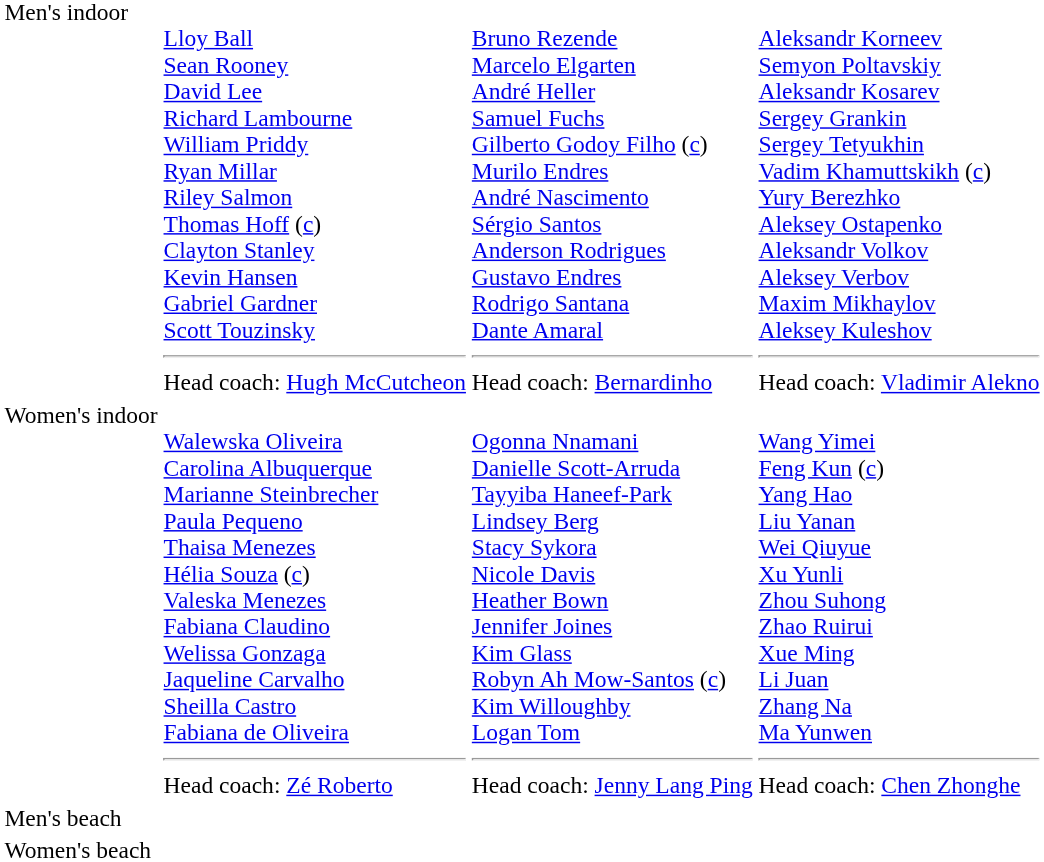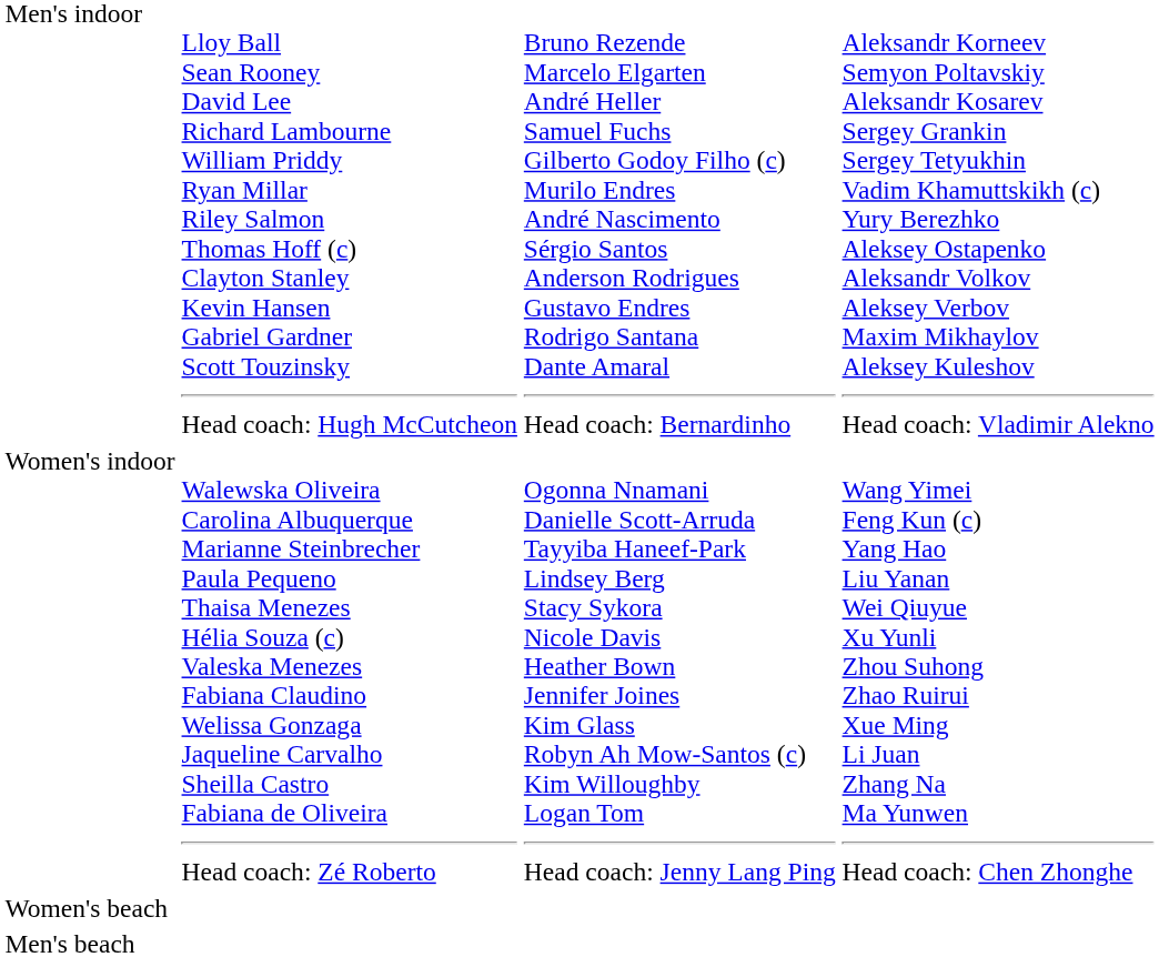 <table>
 <tr valign="top">
 <td>Men's indoor<br></td>
 <td valign=top><br><a href='#'>Lloy Ball</a><br><a href='#'>Sean Rooney</a><br><a href='#'>David Lee</a><br><a href='#'>Richard Lambourne</a><br><a href='#'>William Priddy</a><br><a href='#'>Ryan Millar</a><br><a href='#'>Riley Salmon</a><br><a href='#'>Thomas Hoff</a> (<a href='#'>c</a>)<br><a href='#'>Clayton Stanley</a><br><a href='#'>Kevin Hansen</a><br><a href='#'>Gabriel Gardner</a><br><a href='#'>Scott Touzinsky</a><br><hr>Head coach: <a href='#'>Hugh McCutcheon</a></td>
 <td valign=top><br><a href='#'>Bruno Rezende</a><br><a href='#'>Marcelo Elgarten</a><br><a href='#'>André Heller</a><br><a href='#'>Samuel Fuchs</a><br><a href='#'>Gilberto Godoy Filho</a> (<a href='#'>c</a>)<br><a href='#'>Murilo Endres</a><br><a href='#'>André Nascimento</a><br><a href='#'>Sérgio Santos</a><br><a href='#'>Anderson Rodrigues</a><br><a href='#'>Gustavo Endres</a><br><a href='#'>Rodrigo Santana</a><br><a href='#'>Dante Amaral</a><br><hr>Head coach: <a href='#'>Bernardinho</a></td>
 <td valign=top><br><a href='#'>Aleksandr Korneev</a><br><a href='#'>Semyon Poltavskiy</a><br><a href='#'>Aleksandr Kosarev</a><br><a href='#'>Sergey Grankin</a><br><a href='#'>Sergey Tetyukhin</a><br><a href='#'>Vadim Khamuttskikh</a> (<a href='#'>c</a>)<br><a href='#'>Yury Berezhko</a><br><a href='#'>Aleksey Ostapenko</a><br><a href='#'>Aleksandr Volkov</a><br><a href='#'>Aleksey Verbov</a><br><a href='#'>Maxim Mikhaylov</a><br><a href='#'>Aleksey Kuleshov</a><br><hr>Head coach: <a href='#'>Vladimir Alekno</a></td>
 </tr>
 <tr valign="top">
 <td>Women's indoor<br></td>
 <td valign=top><br><a href='#'>Walewska Oliveira</a><br><a href='#'>Carolina Albuquerque</a><br><a href='#'>Marianne Steinbrecher</a><br><a href='#'>Paula Pequeno</a><br><a href='#'>Thaisa Menezes</a><br><a href='#'>Hélia Souza</a> (<a href='#'>c</a>)<br><a href='#'>Valeska Menezes</a><br><a href='#'>Fabiana Claudino</a><br><a href='#'>Welissa Gonzaga</a><br><a href='#'>Jaqueline Carvalho</a><br><a href='#'>Sheilla Castro</a><br><a href='#'>Fabiana de Oliveira</a><br><hr>Head coach: <a href='#'>Zé Roberto</a></td>
 <td valign=top><br><a href='#'>Ogonna Nnamani</a><br><a href='#'>Danielle Scott-Arruda</a><br><a href='#'>Tayyiba Haneef-Park</a><br><a href='#'>Lindsey Berg</a><br><a href='#'>Stacy Sykora</a><br><a href='#'>Nicole Davis</a><br><a href='#'>Heather Bown</a><br><a href='#'>Jennifer Joines</a><br><a href='#'>Kim Glass</a><br><a href='#'>Robyn Ah Mow-Santos</a> (<a href='#'>c</a>)<br><a href='#'>Kim Willoughby</a><br><a href='#'>Logan Tom</a><br><hr>Head coach: <a href='#'>Jenny Lang Ping</a></td>
 <td valign=top><br><a href='#'>Wang Yimei</a><br><a href='#'>Feng Kun</a> (<a href='#'>c</a>)<br><a href='#'>Yang Hao</a><br><a href='#'>Liu Yanan</a><br><a href='#'>Wei Qiuyue</a><br><a href='#'>Xu Yunli</a><br><a href='#'>Zhou Suhong</a><br><a href='#'>Zhao Ruirui</a><br><a href='#'>Xue Ming</a><br><a href='#'>Li Juan</a><br><a href='#'>Zhang Na</a><br><a href='#'>Ma Yunwen</a><br><hr>Head coach: <a href='#'>Chen Zhonghe</a></td>
 </tr>
 <tr valign="top">
+<td>Women's beach<br></td>
+<td></td>
+<td></td>
+<td></td>
+</tr>
+<tr valign="top">
 <td>Men's beach<br></td>
 <td></td>
 <td></td>
 <td></td>
 </tr>
-<tr valign="top">
-<td>Women's beach<br></td>
-<td></td>
-<td></td>
-<td></td>
-</tr>
 </table>
